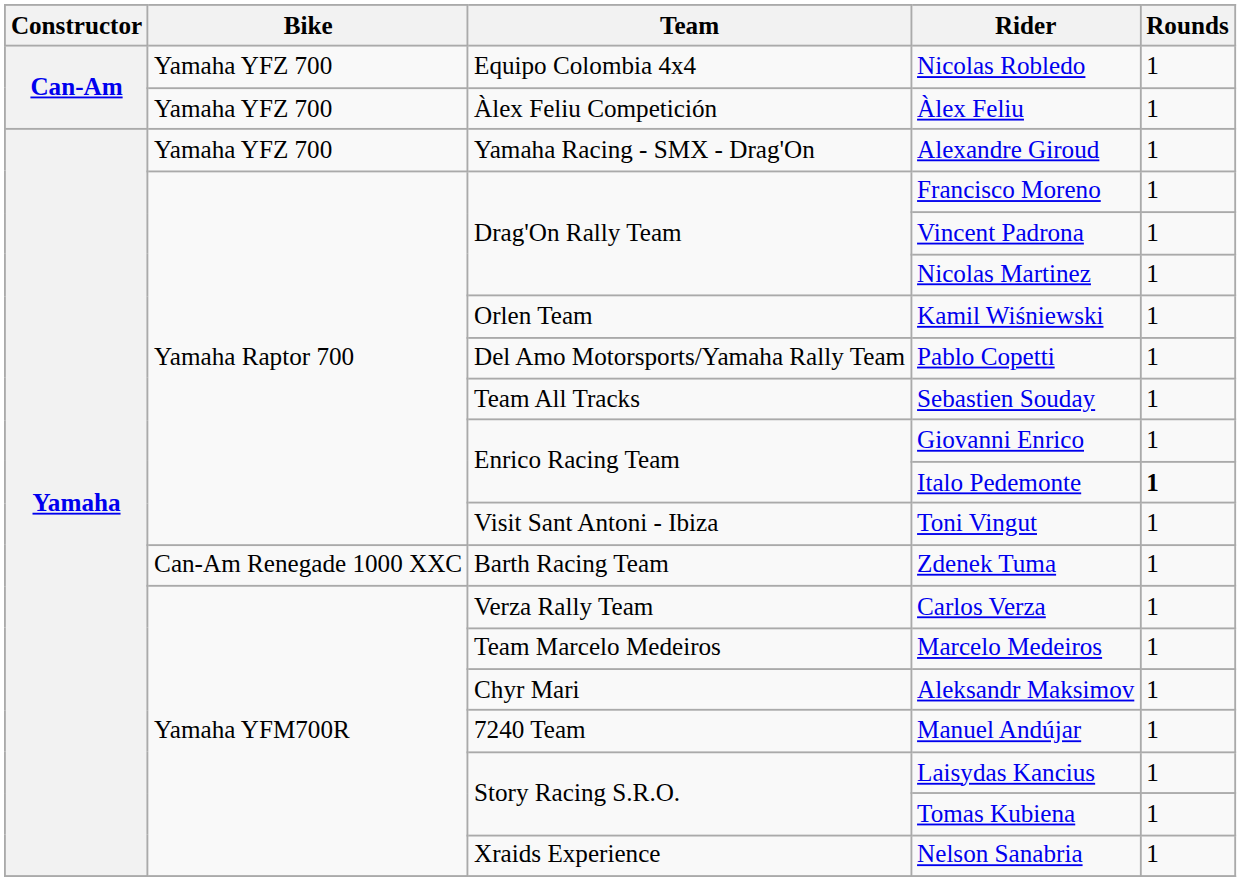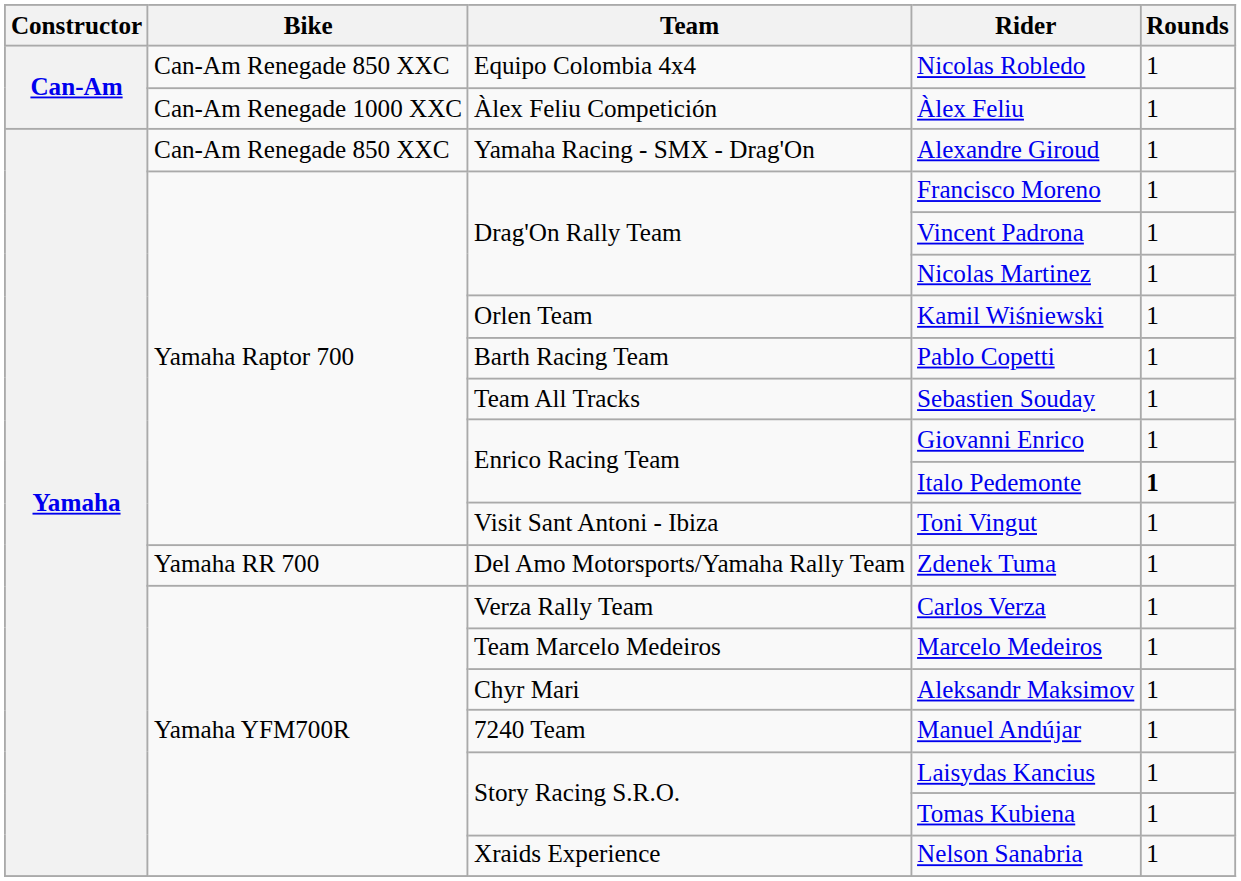 <table class="wikitable" style="font-size: 85%;">
 <tr>
 <th>Constructor</th>
 <th>Bike</th>
 <th>Team</th>
 <th>Rider</th>
 <th>Rounds</th>
 </tr>
 <tr>
 <th rowspan=2><a href='#'>Can-Am</a></th>
-<td>Yamaha YFZ 700</td>
+<td>Can-Am Renegade 850 XXC</td>
 <td>Equipo Colombia 4x4</td>
 <td> <a href='#'>Nicolas Robledo</a></td>
 <td>1</td>
 </tr>
 <tr>
-<td>Yamaha YFZ 700</td>
+<td>Can-Am Renegade 1000 XXC</td>
 <td>Àlex Feliu Competición</td>
 <td> <a href='#'>Àlex Feliu</a></td>
 <td>1</td>
 </tr>
 <tr>
 <th rowspan=18><a href='#'>Yamaha</a></th>
-<td>Yamaha YFZ 700</td>
+<td>Can-Am Renegade 850 XXC</td>
 <td>Yamaha Racing - SMX - Drag'On</td>
 <td> <a href='#'>Alexandre Giroud</a></td>
 <td>1</td>
 </tr>
 <tr>
 <td rowspan=9>Yamaha Raptor 700</td>
 <td rowspan=3>Drag'On Rally Team</td>
 <td> <a href='#'>Francisco Moreno</a></td>
 <td>1</td>
 </tr>
 <tr>
 <td> <a href='#'>Vincent Padrona</a></td>
 <td>1</td>
 </tr>
 <tr>
 <td> <a href='#'>Nicolas Martinez</a></td>
 <td>1</td>
 </tr>
 <tr>
 <td>Orlen Team</td>
 <td> <a href='#'>Kamil Wiśniewski</a></td>
 <td>1</td>
 </tr>
 <tr>
-<td>Del Amo Motorsports/Yamaha Rally Team</td>
+<td>Barth Racing Team</td>
 <td> <a href='#'>Pablo Copetti</a></td>
 <td>1</td>
 </tr>
 <tr>
 <td>Team All Tracks</td>
 <td> <a href='#'>Sebastien Souday</a></td>
 <td>1</td>
 </tr>
 <tr>
 <td rowspan=2>Enrico Racing Team</td>
 <td> <a href='#'>Giovanni Enrico</a></td>
 <td>1</td>
 </tr>
 <tr>
 <td> <a href='#'>Italo Pedemonte</a></td>
 <td><strong>1</strong></td>
 </tr>
 <tr>
 <td>Visit Sant Antoni - Ibiza</td>
 <td> <a href='#'>Toni Vingut</a></td>
 <td>1</td>
 </tr>
 <tr>
-<td>Can-Am Renegade 1000 XXC</td>
-<td>Barth Racing Team</td>
+<td>Yamaha RR 700</td>
+<td>Del Amo Motorsports/Yamaha Rally Team</td>
 <td> <a href='#'>Zdenek Tuma</a></td>
 <td>1</td>
 </tr>
 <tr>
 <td rowspan=7>Yamaha YFM700R</td>
 <td>Verza Rally Team</td>
 <td> <a href='#'>Carlos Verza</a></td>
 <td>1</td>
 </tr>
 <tr>
 <td>Team Marcelo Medeiros</td>
 <td> <a href='#'>Marcelo Medeiros</a></td>
 <td>1</td>
 </tr>
 <tr>
 <td>Chyr Mari</td>
 <td> <a href='#'>Aleksandr Maksimov</a></td>
 <td>1</td>
 </tr>
 <tr>
 <td>7240 Team</td>
 <td> <a href='#'>Manuel Andújar</a></td>
 <td>1</td>
 </tr>
 <tr>
 <td rowspan=2>Story Racing S.R.O.</td>
 <td> <a href='#'>Laisydas Kancius</a></td>
 <td>1</td>
 </tr>
 <tr>
 <td> <a href='#'>Tomas Kubiena</a></td>
 <td>1</td>
 </tr>
 <tr>
 <td>Xraids Experience</td>
 <td> <a href='#'>Nelson Sanabria</a></td>
 <td>1</td>
 </tr>
 <tr>
 </tr>
 </table>
